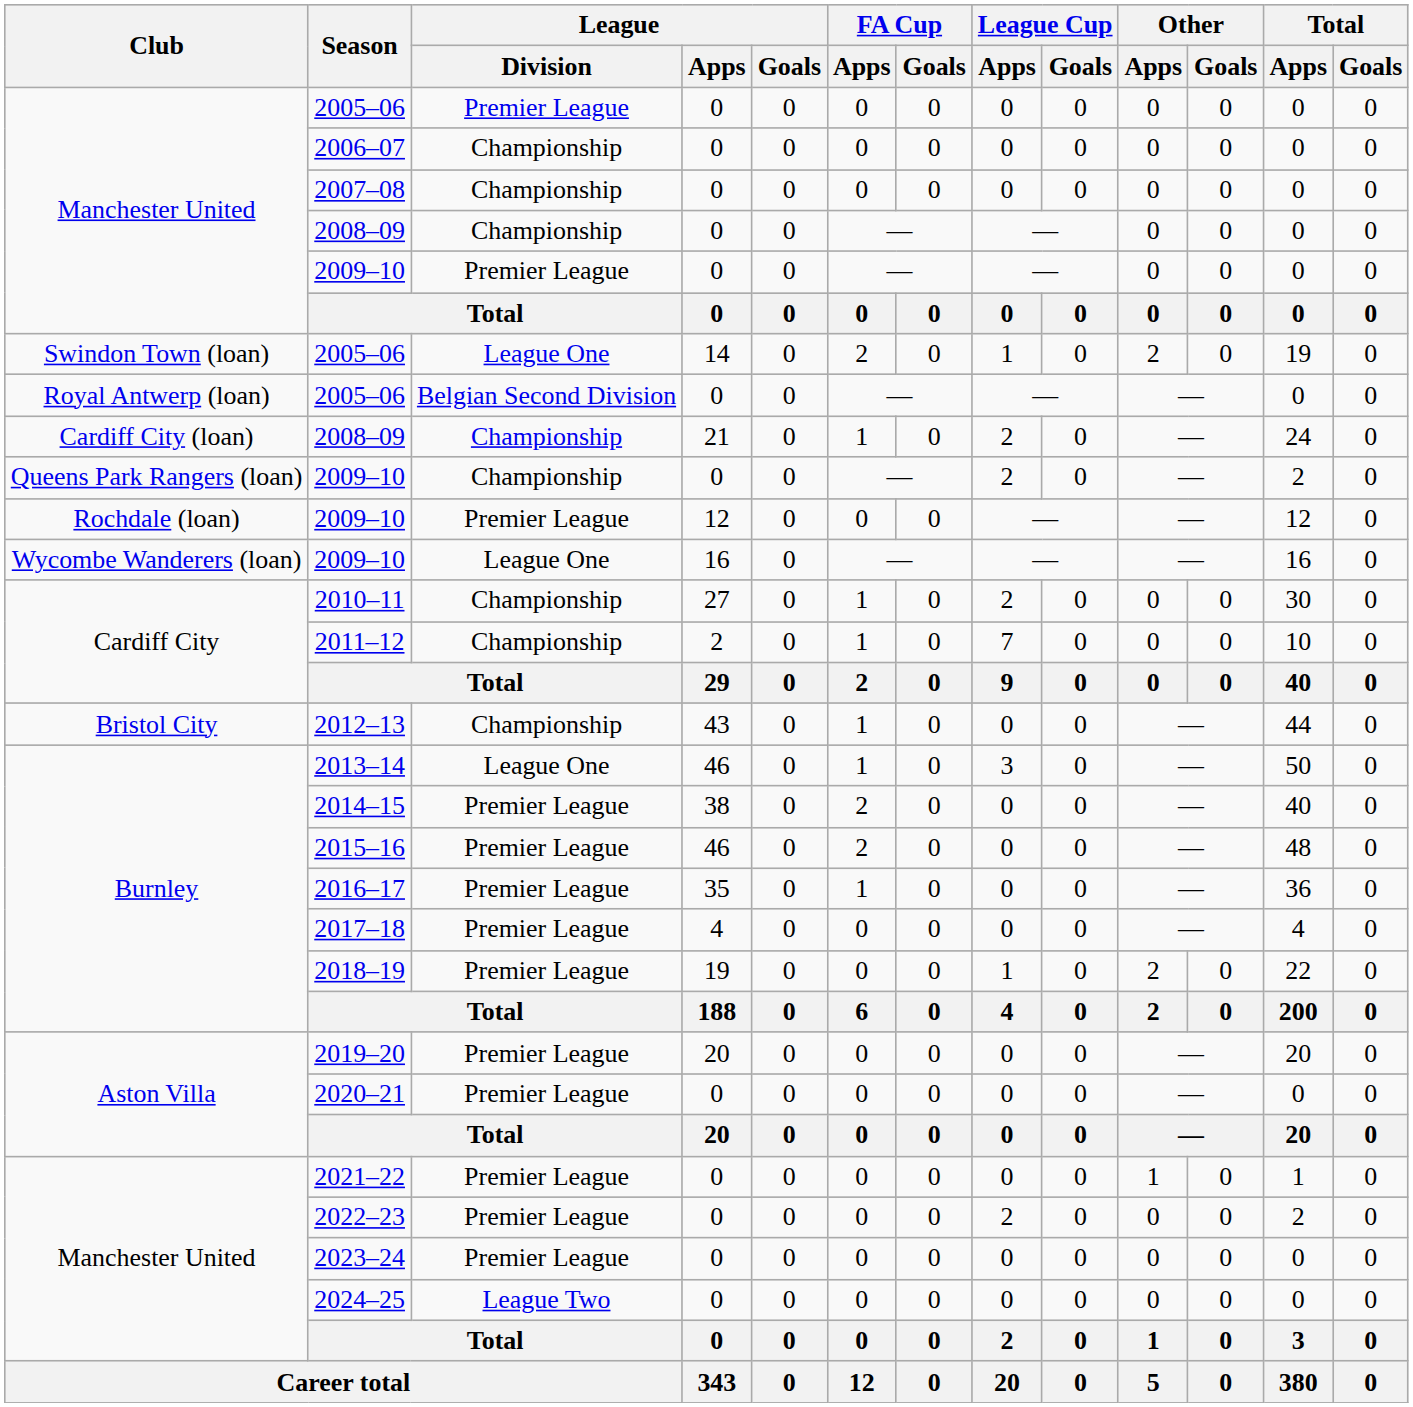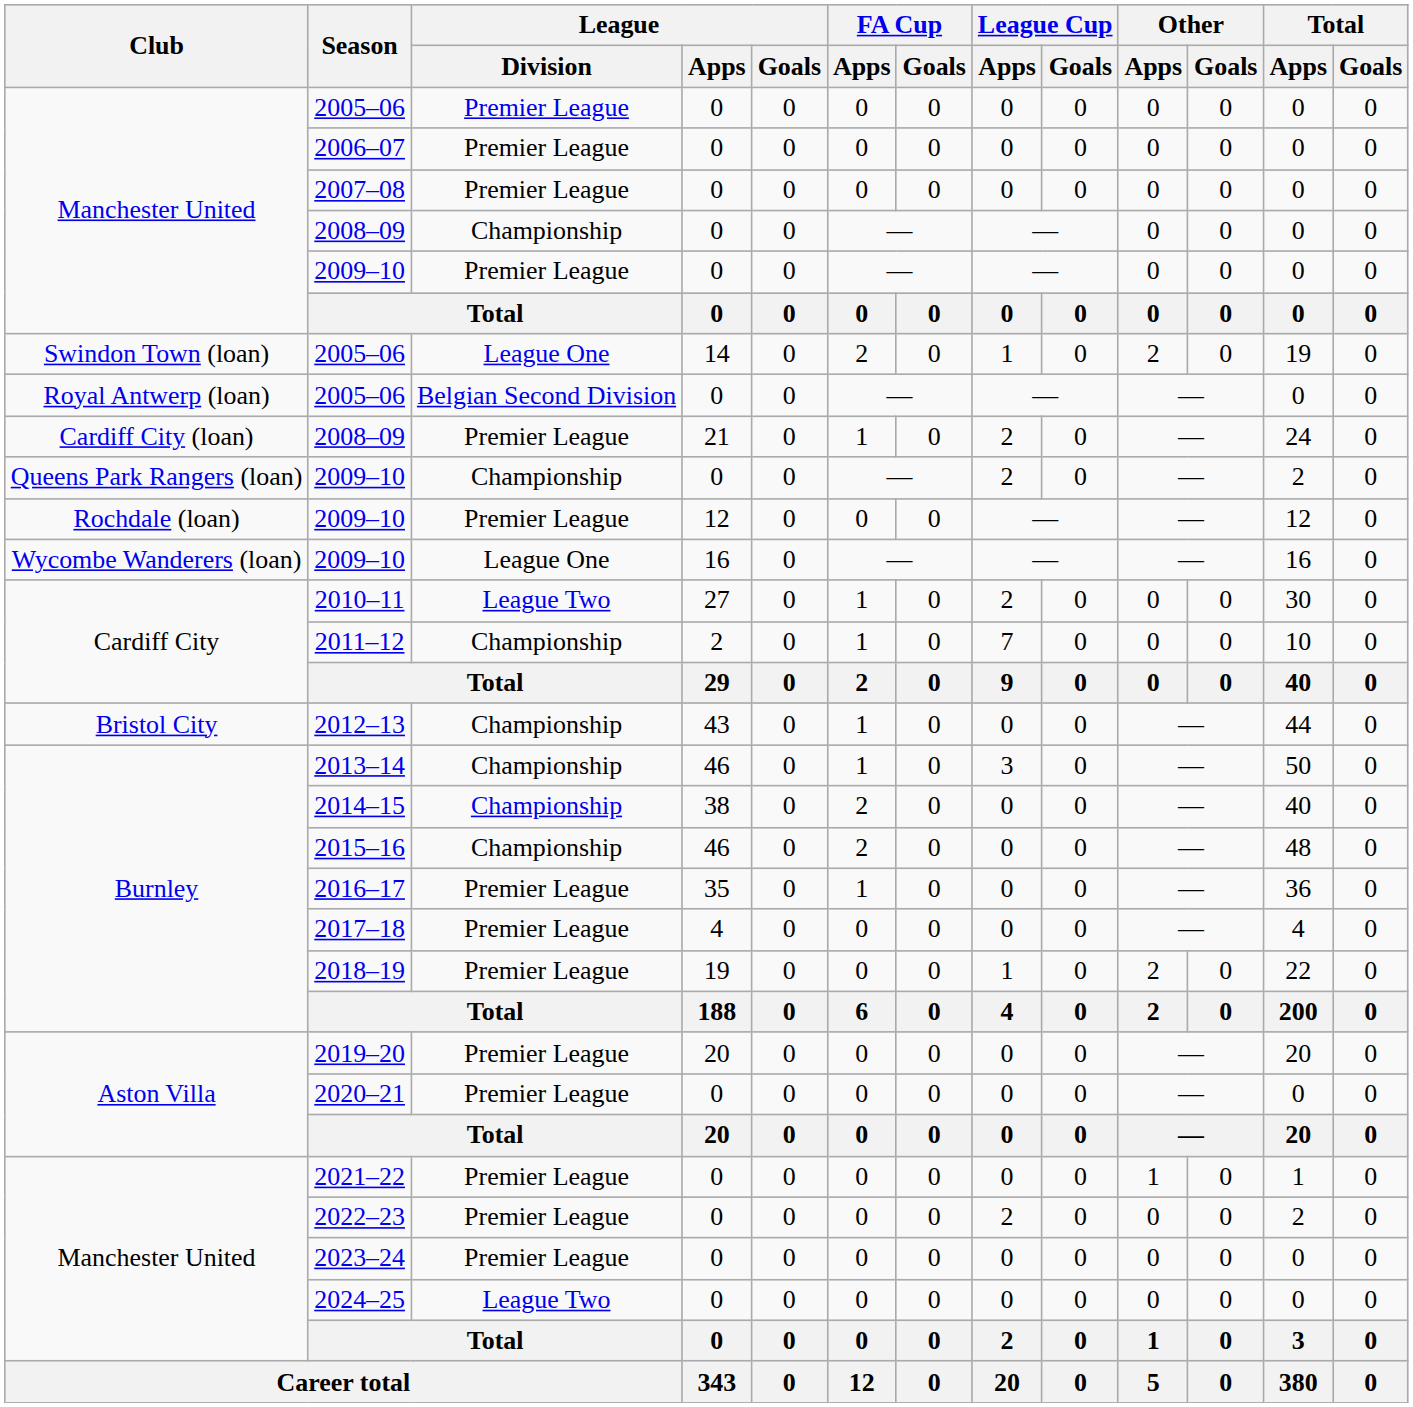 <table class="wikitable" style="text-align: center;">
 <tr>
 <th rowspan=2>Club</th>
 <th rowspan=2>Season</th>
 <th colspan=3>League</th>
 <th colspan=2><a href='#'>FA Cup</a></th>
 <th colspan=2><a href='#'>League Cup</a></th>
 <th colspan=2>Other</th>
 <th colspan=2>Total</th>
 </tr>
 <tr>
 <th>Division</th>
 <th>Apps</th>
 <th>Goals</th>
 <th>Apps</th>
 <th>Goals</th>
 <th>Apps</th>
 <th>Goals</th>
 <th>Apps</th>
 <th>Goals</th>
 <th>Apps</th>
 <th>Goals</th>
 </tr>
 <tr>
 <td rowspan=6><a href='#'>Manchester United</a></td>
 <td><a href='#'>2005–06</a></td>
 <td><a href='#'>Premier League</a></td>
 <td>0</td>
 <td>0</td>
 <td>0</td>
 <td>0</td>
 <td>0</td>
 <td>0</td>
 <td>0</td>
 <td>0</td>
 <td>0</td>
 <td>0</td>
 </tr>
 <tr>
 <td><a href='#'>2006–07</a></td>
-<td>Championship</td>
+<td>Premier League</td>
 <td>0</td>
 <td>0</td>
 <td>0</td>
 <td>0</td>
 <td>0</td>
 <td>0</td>
 <td>0</td>
 <td>0</td>
 <td>0</td>
 <td>0</td>
 </tr>
 <tr>
 <td><a href='#'>2007–08</a></td>
-<td>Championship</td>
+<td>Premier League</td>
 <td>0</td>
 <td>0</td>
 <td>0</td>
 <td>0</td>
 <td>0</td>
 <td>0</td>
 <td>0</td>
 <td>0</td>
 <td>0</td>
 <td>0</td>
 </tr>
 <tr>
 <td><a href='#'>2008–09</a></td>
 <td>Championship</td>
 <td>0</td>
 <td>0</td>
 <td colspan=2>—</td>
 <td colspan=2>—</td>
 <td>0</td>
 <td>0</td>
 <td>0</td>
 <td>0</td>
 </tr>
 <tr>
 <td><a href='#'>2009–10</a></td>
 <td>Premier League</td>
 <td>0</td>
 <td>0</td>
 <td colspan=2>—</td>
 <td colspan=2>—</td>
 <td>0</td>
 <td>0</td>
 <td>0</td>
 <td>0</td>
 </tr>
 <tr>
 <th colspan=2>Total</th>
 <th>0</th>
 <th>0</th>
 <th>0</th>
 <th>0</th>
 <th>0</th>
 <th>0</th>
 <th>0</th>
 <th>0</th>
 <th>0</th>
 <th>0</th>
 </tr>
 <tr>
 <td><a href='#'>Swindon Town</a> (loan)</td>
 <td><a href='#'>2005–06</a></td>
 <td><a href='#'>League One</a></td>
 <td>14</td>
 <td>0</td>
 <td>2</td>
 <td>0</td>
 <td>1</td>
 <td>0</td>
 <td>2</td>
 <td>0</td>
 <td>19</td>
 <td>0</td>
 </tr>
 <tr>
 <td><a href='#'>Royal Antwerp</a> (loan)</td>
 <td><a href='#'>2005–06</a></td>
 <td><a href='#'>Belgian Second Division</a></td>
 <td>0</td>
 <td>0</td>
 <td colspan=2>—</td>
 <td colspan=2>—</td>
 <td colspan=2>—</td>
 <td>0</td>
 <td>0</td>
 </tr>
 <tr>
 <td><a href='#'>Cardiff City</a> (loan)</td>
 <td><a href='#'>2008–09</a></td>
-<td><a href='#'>Championship</a></td>
+<td>Premier League</td>
 <td>21</td>
 <td>0</td>
 <td>1</td>
 <td>0</td>
 <td>2</td>
 <td>0</td>
 <td colspan=2>—</td>
 <td>24</td>
 <td>0</td>
 </tr>
 <tr>
 <td><a href='#'>Queens Park Rangers</a> (loan)</td>
 <td><a href='#'>2009–10</a></td>
 <td>Championship</td>
 <td>0</td>
 <td>0</td>
 <td colspan=2>—</td>
 <td>2</td>
 <td>0</td>
 <td colspan=2>—</td>
 <td>2</td>
 <td>0</td>
 </tr>
 <tr>
 <td><a href='#'>Rochdale</a> (loan)</td>
 <td><a href='#'>2009–10</a></td>
 <td>Premier League</td>
 <td>12</td>
 <td>0</td>
 <td>0</td>
 <td>0</td>
 <td colspan=2>—</td>
 <td colspan=2>—</td>
 <td>12</td>
 <td>0</td>
 </tr>
 <tr>
 <td><a href='#'>Wycombe Wanderers</a> (loan)</td>
 <td><a href='#'>2009–10</a></td>
 <td>League One</td>
 <td>16</td>
 <td>0</td>
 <td colspan=2>—</td>
 <td colspan=2>—</td>
 <td colspan=2>—</td>
 <td>16</td>
 <td>0</td>
 </tr>
 <tr>
 <td rowspan=3>Cardiff City</td>
 <td><a href='#'>2010–11</a></td>
-<td>Championship</td>
+<td><a href='#'>League Two</a></td>
 <td>27</td>
 <td>0</td>
 <td>1</td>
 <td>0</td>
 <td>2</td>
 <td>0</td>
 <td>0</td>
 <td>0</td>
 <td>30</td>
 <td>0</td>
 </tr>
 <tr>
 <td><a href='#'>2011–12</a></td>
 <td>Championship</td>
 <td>2</td>
 <td>0</td>
 <td>1</td>
 <td>0</td>
 <td>7</td>
 <td>0</td>
 <td>0</td>
 <td>0</td>
 <td>10</td>
 <td>0</td>
 </tr>
 <tr>
 <th colspan=2>Total</th>
 <th>29</th>
 <th>0</th>
 <th>2</th>
 <th>0</th>
 <th>9</th>
 <th>0</th>
 <th>0</th>
 <th>0</th>
 <th>40</th>
 <th>0</th>
 </tr>
 <tr>
 <td><a href='#'>Bristol City</a></td>
 <td><a href='#'>2012–13</a></td>
 <td>Championship</td>
 <td>43</td>
 <td>0</td>
 <td>1</td>
 <td>0</td>
 <td>0</td>
 <td>0</td>
 <td colspan=2>—</td>
 <td>44</td>
 <td>0</td>
 </tr>
 <tr>
 <td rowspan=7><a href='#'>Burnley</a></td>
 <td><a href='#'>2013–14</a></td>
-<td>League One</td>
+<td>Championship</td>
 <td>46</td>
 <td>0</td>
 <td>1</td>
 <td>0</td>
 <td>3</td>
 <td>0</td>
 <td colspan=2>—</td>
 <td>50</td>
 <td>0</td>
 </tr>
 <tr>
 <td><a href='#'>2014–15</a></td>
-<td>Premier League</td>
+<td><a href='#'>Championship</a></td>
 <td>38</td>
 <td>0</td>
 <td>2</td>
 <td>0</td>
 <td>0</td>
 <td>0</td>
 <td colspan=2>—</td>
 <td>40</td>
 <td>0</td>
 </tr>
 <tr>
 <td><a href='#'>2015–16</a></td>
-<td>Premier League</td>
+<td>Championship</td>
 <td>46</td>
 <td>0</td>
 <td>2</td>
 <td>0</td>
 <td>0</td>
 <td>0</td>
 <td colspan=2>—</td>
 <td>48</td>
 <td>0</td>
 </tr>
 <tr>
 <td><a href='#'>2016–17</a></td>
 <td>Premier League</td>
 <td>35</td>
 <td>0</td>
 <td>1</td>
 <td>0</td>
 <td>0</td>
 <td>0</td>
 <td colspan=2>—</td>
 <td>36</td>
 <td>0</td>
 </tr>
 <tr>
 <td><a href='#'>2017–18</a></td>
 <td>Premier League</td>
 <td>4</td>
 <td>0</td>
 <td>0</td>
 <td>0</td>
 <td>0</td>
 <td>0</td>
 <td colspan=2>—</td>
 <td>4</td>
 <td>0</td>
 </tr>
 <tr>
 <td><a href='#'>2018–19</a></td>
 <td>Premier League</td>
 <td>19</td>
 <td>0</td>
 <td>0</td>
 <td>0</td>
 <td>1</td>
 <td>0</td>
 <td>2</td>
 <td>0</td>
 <td>22</td>
 <td>0</td>
 </tr>
 <tr>
 <th colspan=2>Total</th>
 <th>188</th>
 <th>0</th>
 <th>6</th>
 <th>0</th>
 <th>4</th>
 <th>0</th>
 <th>2</th>
 <th>0</th>
 <th>200</th>
 <th>0</th>
 </tr>
 <tr>
 <td rowspan=3><a href='#'>Aston Villa</a></td>
 <td><a href='#'>2019–20</a></td>
 <td>Premier League</td>
 <td>20</td>
 <td>0</td>
 <td>0</td>
 <td>0</td>
 <td>0</td>
 <td>0</td>
 <td colspan=2>—</td>
 <td>20</td>
 <td>0</td>
 </tr>
 <tr>
 <td><a href='#'>2020–21</a></td>
 <td>Premier League</td>
 <td>0</td>
 <td>0</td>
 <td>0</td>
 <td>0</td>
 <td>0</td>
 <td>0</td>
 <td colspan=2>—</td>
 <td>0</td>
 <td>0</td>
 </tr>
 <tr>
 <th colspan=2>Total</th>
 <th>20</th>
 <th>0</th>
 <th>0</th>
 <th>0</th>
 <th>0</th>
 <th>0</th>
 <th colspan=2>—</th>
 <th>20</th>
 <th>0</th>
 </tr>
 <tr>
 <td rowspan=5>Manchester United</td>
 <td><a href='#'>2021–22</a></td>
 <td>Premier League</td>
 <td>0</td>
 <td>0</td>
 <td>0</td>
 <td>0</td>
 <td>0</td>
 <td>0</td>
 <td>1</td>
 <td>0</td>
 <td>1</td>
 <td>0</td>
 </tr>
 <tr>
 <td><a href='#'>2022–23</a></td>
 <td>Premier League</td>
 <td>0</td>
 <td>0</td>
 <td>0</td>
 <td>0</td>
 <td>2</td>
 <td>0</td>
 <td>0</td>
 <td>0</td>
 <td>2</td>
 <td>0</td>
 </tr>
 <tr>
 <td><a href='#'>2023–24</a></td>
 <td>Premier League</td>
 <td>0</td>
 <td>0</td>
 <td>0</td>
 <td>0</td>
 <td>0</td>
 <td>0</td>
 <td>0</td>
 <td>0</td>
 <td>0</td>
 <td>0</td>
 </tr>
 <tr>
 <td><a href='#'>2024–25</a></td>
 <td><a href='#'>League Two</a></td>
 <td>0</td>
 <td>0</td>
 <td>0</td>
 <td>0</td>
 <td>0</td>
 <td>0</td>
 <td>0</td>
 <td>0</td>
 <td>0</td>
 <td>0</td>
 </tr>
 <tr>
 <th colspan=2>Total</th>
 <th>0</th>
 <th>0</th>
 <th>0</th>
 <th>0</th>
 <th>2</th>
 <th>0</th>
 <th>1</th>
 <th>0</th>
 <th>3</th>
 <th>0</th>
 </tr>
 <tr>
 <th colspan=3>Career total</th>
 <th>343</th>
 <th>0</th>
 <th>12</th>
 <th>0</th>
 <th>20</th>
 <th>0</th>
 <th>5</th>
 <th>0</th>
 <th>380</th>
 <th>0</th>
 </tr>
 </table>
